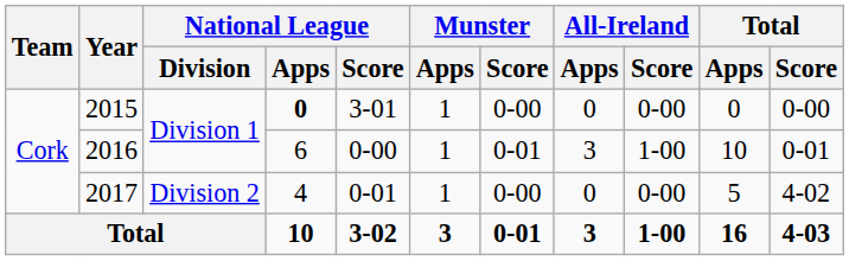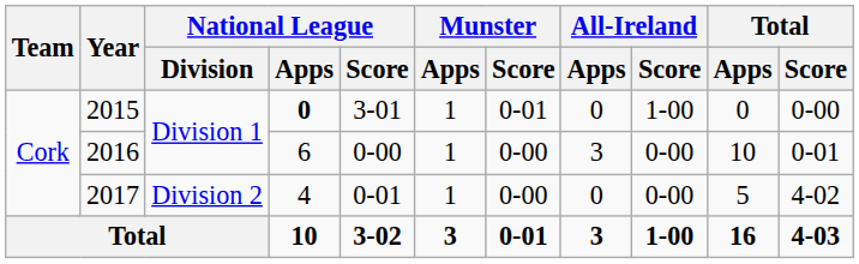 <table class="wikitable" style="text-align:center">
 <tr>
 <th rowspan="2">Team</th>
 <th rowspan="2">Year</th>
 <th colspan="3"><a href='#'>National League</a></th>
 <th colspan="2"><a href='#'>Munster</a></th>
 <th colspan="2"><a href='#'>All-Ireland</a></th>
 <th colspan="2">Total</th>
 </tr>
 <tr>
 <th>Division</th>
 <th>Apps</th>
 <th>Score</th>
 <th>Apps</th>
 <th>Score</th>
 <th>Apps</th>
 <th>Score</th>
 <th>Apps</th>
 <th>Score</th>
 </tr>
 <tr>
 <td rowspan="3"><a href='#'>Cork</a></td>
 <td>2015</td>
 <td rowspan="2"><a href='#'>Division 1</a></td>
 <td><strong>0</strong></td>
 <td>3-01</td>
 <td>1</td>
-<td>0-00</td>
+<td>0-01</td>
 <td>0</td>
-<td>0-00</td>
+<td>1-00</td>
 <td>0</td>
 <td>0-00</td>
 </tr>
 <tr>
 <td>2016</td>
 <td>6</td>
 <td>0-00</td>
 <td>1</td>
-<td>0-01</td>
+<td>0-00</td>
 <td>3</td>
-<td>1-00</td>
+<td>0-00</td>
 <td>10</td>
 <td>0-01</td>
 </tr>
 <tr>
 <td>2017</td>
 <td rowspan="1"><a href='#'>Division 2</a></td>
 <td>4</td>
 <td>0-01</td>
 <td>1</td>
 <td>0-00</td>
 <td>0</td>
 <td>0-00</td>
 <td>5</td>
 <td>4-02</td>
 </tr>
 <tr>
 <th colspan="3">Total</th>
 <td><strong>10</strong></td>
 <td><strong>3-02</strong></td>
 <td><strong>3</strong></td>
 <td><strong>0-01</strong></td>
 <td><strong>3</strong></td>
 <td><strong>1-00</strong></td>
 <td><strong>16</strong></td>
 <td><strong>4-03</strong></td>
 </tr>
 </table>
